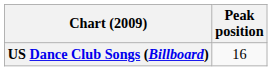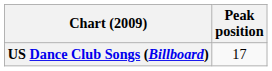 <table class="wikitable plainrowheaders">
 <tr>
 <th>Chart (2009)</th>
 <th>Peak<br>position</th>
 </tr>
 <tr>
 <th scope="row">US <a href='#'>Dance Club Songs</a> (<a href='#'><em>Billboard</em></a>)</th>
-<td align="center">16</td>
+<td align="center">17</td>
 </tr>
 </table>
